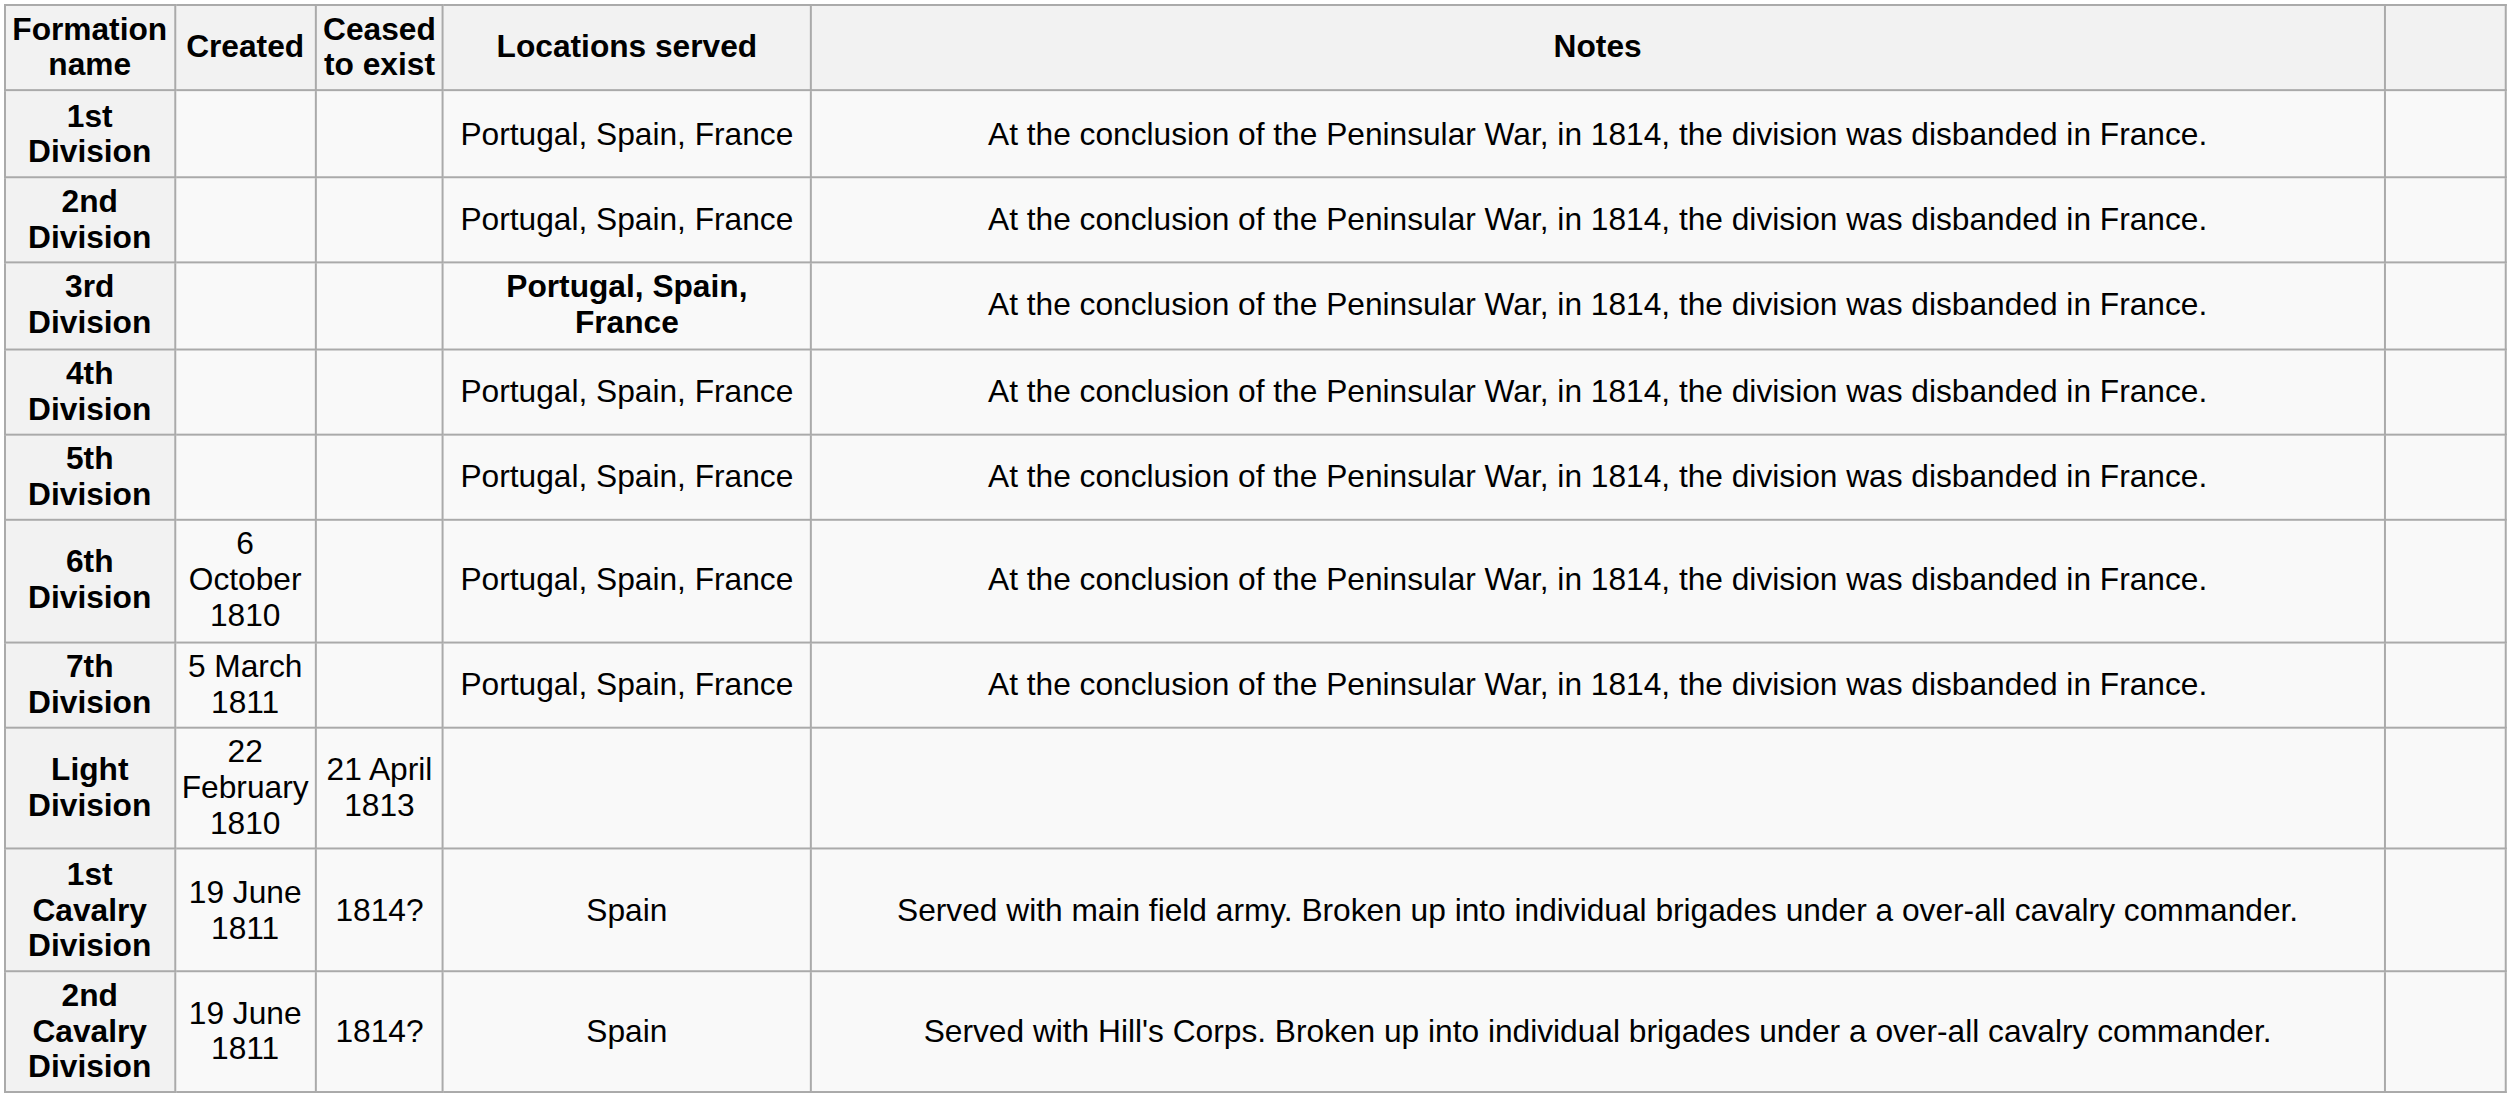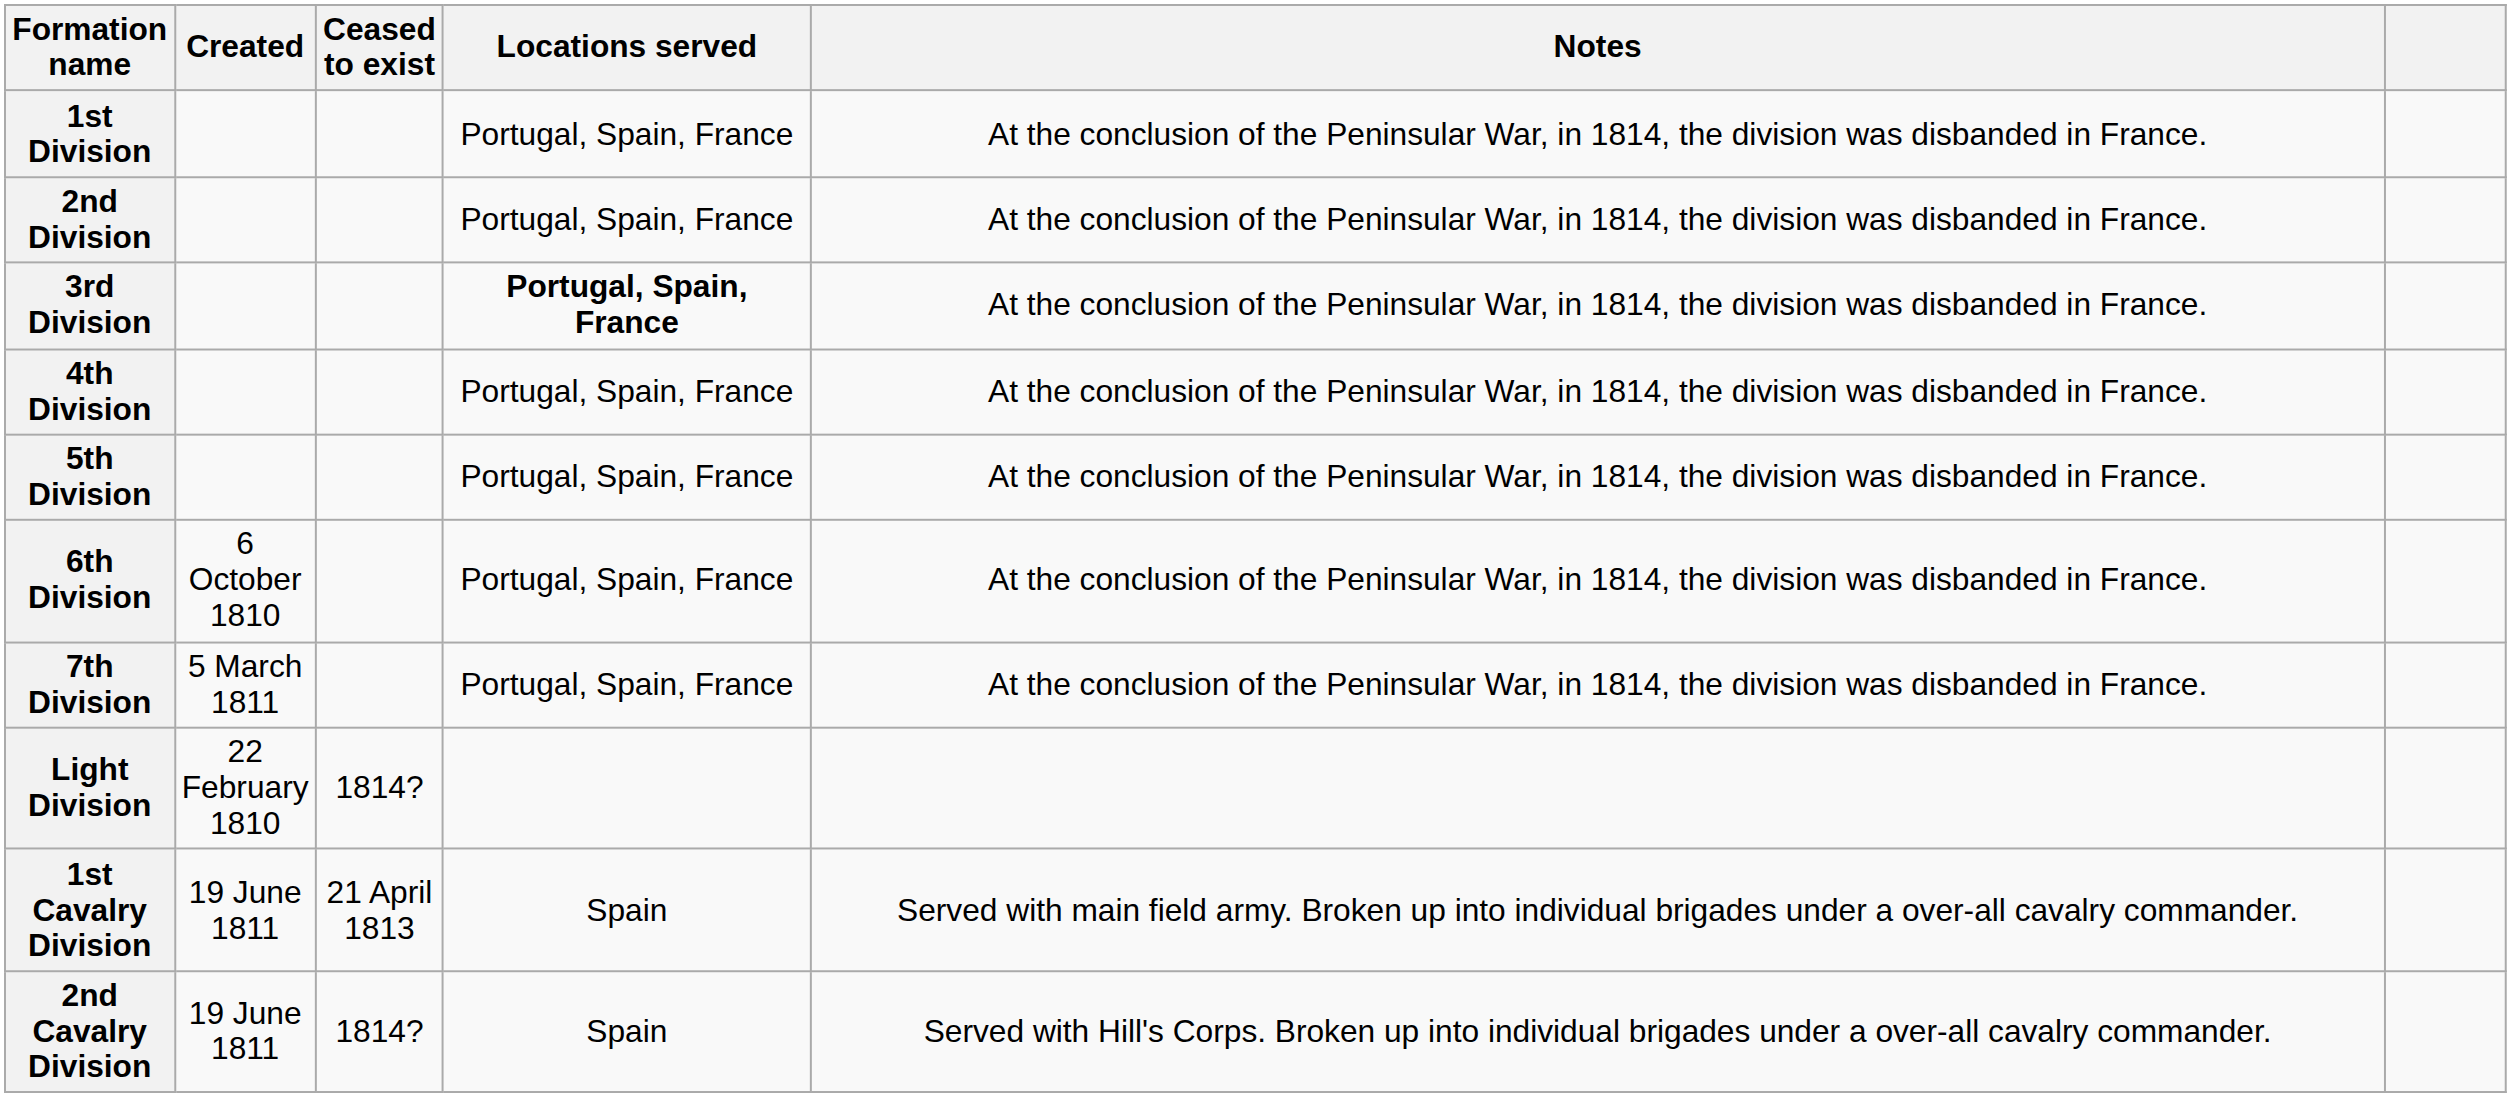 <table class="wikitable sortable plainrowheaders" style="text-align: left; border-spacing: 2px; border: 1px solid darkgray; width: 100%;">
 <tr>
 <th width="5%" scope="col">Formation name</th>
 <th width=5% scope="col">Created</th>
 <th width=5% scope="col">Ceased to exist</th>
 <th class=unsortable width=15% scope="col">Locations served</th>
 <th class=unsortable width=65% scope="col">Notes</th>
 <th class=unsortable width=5% scope="col"></th>
 </tr>
 <tr>
 <th scope="row" style="text-align:center;">1st Division</th>
 <td align="center"></td>
 <td align="center"></td>
 <td align="center">Portugal, Spain, France</td>
 <td align="center">At the conclusion of the Peninsular War, in 1814, the division was disbanded in France.</td>
 <td align="center"></td>
 </tr>
 <tr>
 <th scope="row" style="text-align:center;">2nd Division</th>
 <td align="center"></td>
 <td align="center"></td>
 <td align="center">Portugal, Spain, France</td>
 <td align="center">At the conclusion of the Peninsular War, in 1814, the division was disbanded in France.</td>
 <td align="center"></td>
 </tr>
 <tr>
 <th scope="row" style="text-align:center;">3rd Division</th>
 <td align="center"></td>
 <td align="center"></td>
 <td align="center"><strong>Portugal, Spain, France</strong></td>
 <td align="center">At the conclusion of the Peninsular War, in 1814, the division was disbanded in France.</td>
 <td align="center"></td>
 </tr>
 <tr>
 <th scope="row" style="text-align:center;">4th Division</th>
 <td align="center"></td>
 <td align="center"></td>
 <td align="center">Portugal, Spain, France</td>
 <td align="center">At the conclusion of the Peninsular War, in 1814, the division was disbanded in France.</td>
 <td align="center"></td>
 </tr>
 <tr>
 <th scope="row" style="text-align:center;">5th Division</th>
 <td align="center"></td>
 <td align="center"></td>
 <td align="center">Portugal, Spain, France</td>
 <td align="center">At the conclusion of the Peninsular War, in 1814, the division was disbanded in France.</td>
 <td align="center"></td>
 </tr>
 <tr>
 <th scope="row" style="text-align:center;">6th Division</th>
 <td align="center">6 October 1810</td>
 <td align="center"></td>
 <td align="center">Portugal, Spain, France</td>
 <td align="center">At the conclusion of the Peninsular War, in 1814, the division was disbanded in France.</td>
 <td align="center"></td>
 </tr>
 <tr>
 <th scope="row" style="text-align:center;">7th Division</th>
 <td align="center">5 March 1811</td>
 <td align="center"></td>
 <td align="center">Portugal, Spain, France</td>
 <td align="center">At the conclusion of the Peninsular War, in 1814, the division was disbanded in France.</td>
 <td align="center"></td>
 </tr>
 <tr>
 <th scope="row" style="text-align:center;">Light Division</th>
 <td align="center">22 February 1810</td>
-<td align="center">21 April 1813</td>
+<td align="center">1814?</td>
 <td align="center"></td>
 <td align="center"></td>
 <td align="center"></td>
 </tr>
 <tr>
 <th scope="row" style="text-align:center;">1st Cavalry Division</th>
 <td align="center">19 June 1811</td>
-<td align="center">1814?</td>
+<td align="center">21 April 1813</td>
 <td align="center">Spain</td>
 <td align="center">Served with main field army. Broken up into individual brigades under a over-all cavalry commander.</td>
 <td align="center"></td>
 </tr>
 <tr>
 <th scope="row" style="text-align:center;">2nd Cavalry Division</th>
 <td align="center">19 June 1811</td>
 <td align="center">1814?</td>
 <td align="center">Spain</td>
 <td align="center">Served with Hill's Corps. Broken up into individual brigades under a over-all cavalry commander.</td>
 <td align="center"></td>
 </tr>
 </table>
